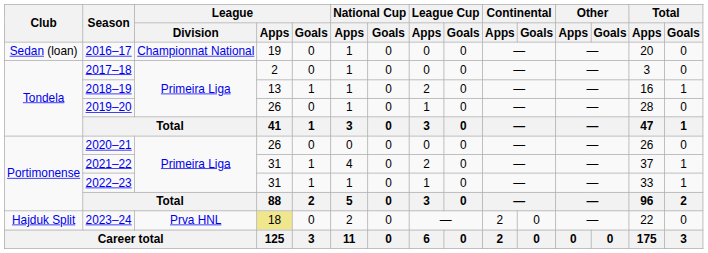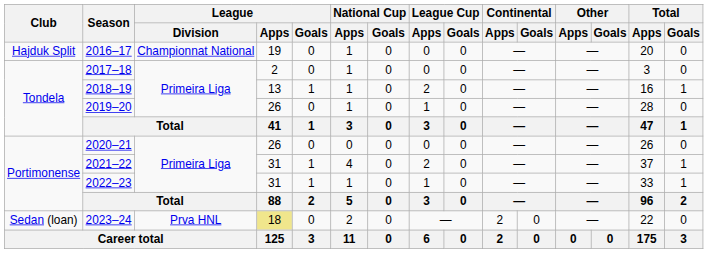 <table class="wikitable" style="text-align:center">
 <tr>
 <th rowspan="2">Club</th>
 <th rowspan="2">Season</th>
 <th colspan="3">League</th>
 <th colspan="2">National Cup</th>
 <th colspan="2">League Cup</th>
 <th colspan="2">Continental</th>
 <th colspan="2">Other</th>
 <th colspan="2">Total</th>
 </tr>
 <tr>
 <th>Division</th>
 <th>Apps</th>
 <th>Goals</th>
 <th>Apps</th>
 <th>Goals</th>
 <th>Apps</th>
 <th>Goals</th>
 <th>Apps</th>
 <th>Goals</th>
 <th>Apps</th>
 <th>Goals</th>
 <th>Apps</th>
 <th>Goals</th>
 </tr>
 <tr>
-<td><a href='#'>Sedan</a> (loan)</td>
+<td><a href='#'>Hajduk Split</a></td>
 <td><a href='#'>2016–17</a></td>
 <td><a href='#'>Championnat National</a></td>
 <td>19</td>
 <td>0</td>
 <td>1</td>
 <td>0</td>
 <td>0</td>
 <td>0</td>
 <td colspan="2">—</td>
 <td colspan="2">—</td>
 <td>20</td>
 <td>0</td>
 </tr>
 <tr>
 <td rowspan="4"><a href='#'>Tondela</a></td>
 <td><a href='#'>2017–18</a></td>
 <td rowspan="3"><a href='#'>Primeira Liga</a></td>
 <td>2</td>
 <td>0</td>
 <td>1</td>
 <td>0</td>
 <td>0</td>
 <td>0</td>
 <td colspan="2">—</td>
 <td colspan="2">—</td>
 <td>3</td>
 <td>0</td>
 </tr>
 <tr>
 <td><a href='#'>2018–19</a></td>
 <td>13</td>
 <td>1</td>
 <td>1</td>
 <td>0</td>
 <td>2</td>
 <td>0</td>
 <td colspan="2">—</td>
 <td colspan="2">—</td>
 <td>16</td>
 <td>1</td>
 </tr>
 <tr>
 <td><a href='#'>2019–20</a></td>
 <td>26</td>
 <td>0</td>
 <td>1</td>
 <td>0</td>
 <td>1</td>
 <td>0</td>
 <td colspan="2">—</td>
 <td colspan="2">—</td>
 <td>28</td>
 <td>0</td>
 </tr>
 <tr>
 <th colspan="2">Total</th>
 <th>41</th>
 <th>1</th>
 <th>3</th>
 <th>0</th>
 <th>3</th>
 <th>0</th>
 <th colspan="2">—</th>
 <th colspan="2">—</th>
 <th>47</th>
 <th>1</th>
 </tr>
 <tr>
 <td rowspan="4"><a href='#'>Portimonense</a></td>
 <td><a href='#'>2020–21</a></td>
 <td rowspan="3"><a href='#'>Primeira Liga</a></td>
 <td>26</td>
 <td>0</td>
 <td>0</td>
 <td>0</td>
 <td>0</td>
 <td>0</td>
 <td colspan="2">—</td>
 <td colspan="2">—</td>
 <td>26</td>
 <td>0</td>
 </tr>
 <tr>
 <td><a href='#'>2021–22</a></td>
 <td>31</td>
 <td>1</td>
 <td>4</td>
 <td>0</td>
 <td>2</td>
 <td>0</td>
 <td colspan="2">—</td>
 <td colspan="2">—</td>
 <td>37</td>
 <td>1</td>
 </tr>
 <tr>
 <td><a href='#'>2022–23</a></td>
 <td>31</td>
 <td>1</td>
 <td>1</td>
 <td>0</td>
 <td>1</td>
 <td>0</td>
 <td colspan="2">—</td>
 <td colspan="2">—</td>
 <td>33</td>
 <td>1</td>
 </tr>
 <tr>
 <th colspan="2">Total</th>
 <th>88</th>
 <th>2</th>
 <th>5</th>
 <th>0</th>
 <th>3</th>
 <th>0</th>
 <th colspan="2">—</th>
 <th colspan="2">—</th>
 <th>96</th>
 <th>2</th>
 </tr>
 <tr>
-<td><a href='#'>Hajduk Split</a></td>
+<td><a href='#'>Sedan</a> (loan)</td>
 <td><a href='#'>2023–24</a></td>
 <td><a href='#'>Prva HNL</a></td>
 <td style="background: khaki;">18</td>
 <td>0</td>
 <td>2</td>
 <td>0</td>
 <td colspan="2">—</td>
 <td>2</td>
 <td>0</td>
 <td colspan="2">—</td>
 <td>22</td>
 <td>0</td>
 </tr>
 <tr>
 <th colspan="3">Career total</th>
 <th>125</th>
 <th>3</th>
 <th>11</th>
 <th>0</th>
 <th>6</th>
 <th>0</th>
 <th>2</th>
 <th>0</th>
 <th>0</th>
 <th>0</th>
 <th>175</th>
 <th>3</th>
 </tr>
 </table>
